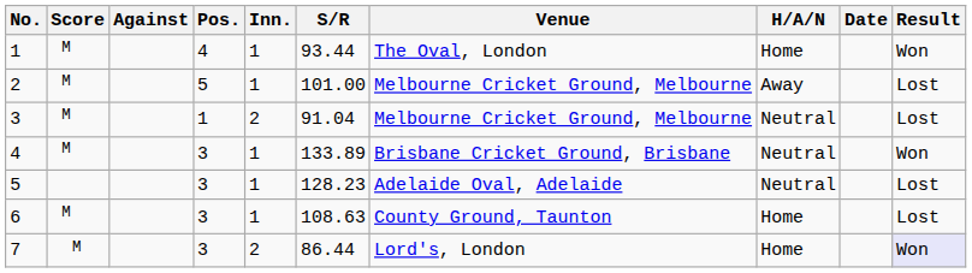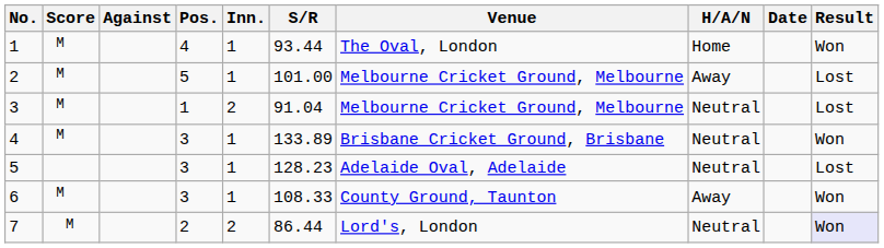 <table class="wikitable sortable">
 <tr>
 <th>No.</th>
 <th>Score</th>
 <th>Against</th>
 <th>Pos.</th>
 <th>Inn.</th>
 <th>S/R</th>
 <th>Venue</th>
 <th>H/A/N</th>
 <th>Date</th>
 <th>Result</th>
 </tr>
 <tr>
 <td>1</td>
 <td> <sup>M</sup></td>
 <td></td>
 <td>4</td>
 <td>1</td>
 <td>93.44</td>
 <td><a href='#'>The Oval</a>, London</td>
 <td>Home</td>
 <td></td>
 <td>Won</td>
 </tr>
 <tr>
 <td>2</td>
 <td> <sup>M</sup></td>
 <td></td>
 <td>5</td>
 <td>1</td>
 <td>101.00</td>
 <td><a href='#'>Melbourne Cricket Ground</a>, <a href='#'>Melbourne</a></td>
 <td>Away</td>
 <td></td>
 <td>Lost</td>
 </tr>
 <tr>
 <td>3</td>
 <td> <sup>M</sup></td>
 <td></td>
 <td>1</td>
 <td>2</td>
 <td>91.04</td>
 <td><a href='#'>Melbourne Cricket Ground</a>, <a href='#'>Melbourne</a></td>
 <td>Neutral</td>
 <td></td>
 <td>Lost</td>
 </tr>
 <tr>
 <td>4</td>
 <td> <sup>M</sup></td>
 <td></td>
 <td>3</td>
 <td>1</td>
 <td>133.89</td>
 <td><a href='#'>Brisbane Cricket Ground</a>, <a href='#'>Brisbane</a></td>
 <td>Neutral</td>
 <td></td>
 <td>Won</td>
 </tr>
 <tr>
 <td>5</td>
 <td></td>
 <td></td>
 <td>3</td>
 <td>1</td>
 <td>128.23</td>
 <td><a href='#'>Adelaide Oval</a>, <a href='#'>Adelaide</a></td>
 <td>Neutral</td>
 <td></td>
 <td>Lost</td>
 </tr>
 <tr>
 <td>6</td>
 <td> <sup>M</sup></td>
 <td></td>
 <td>3</td>
 <td>1</td>
-<td>108.63</td>
+<td>108.33</td>
 <td><a href='#'>County Ground, Taunton</a></td>
-<td>Home</td>
+<td>Away</td>
 <td></td>
-<td>Lost</td>
+<td>Won</td>
 </tr>
 <tr>
 <td>7</td>
 <td>  <sup>M</sup></td>
 <td></td>
-<td>3</td>
+<td>2</td>
 <td>2</td>
 <td>86.44</td>
 <td><a href='#'>Lord's</a>, London</td>
-<td>Home</td>
+<td>Neutral</td>
 <td></td>
 <td style="background: lavender;">Won</td>
 </tr>
 </table>
